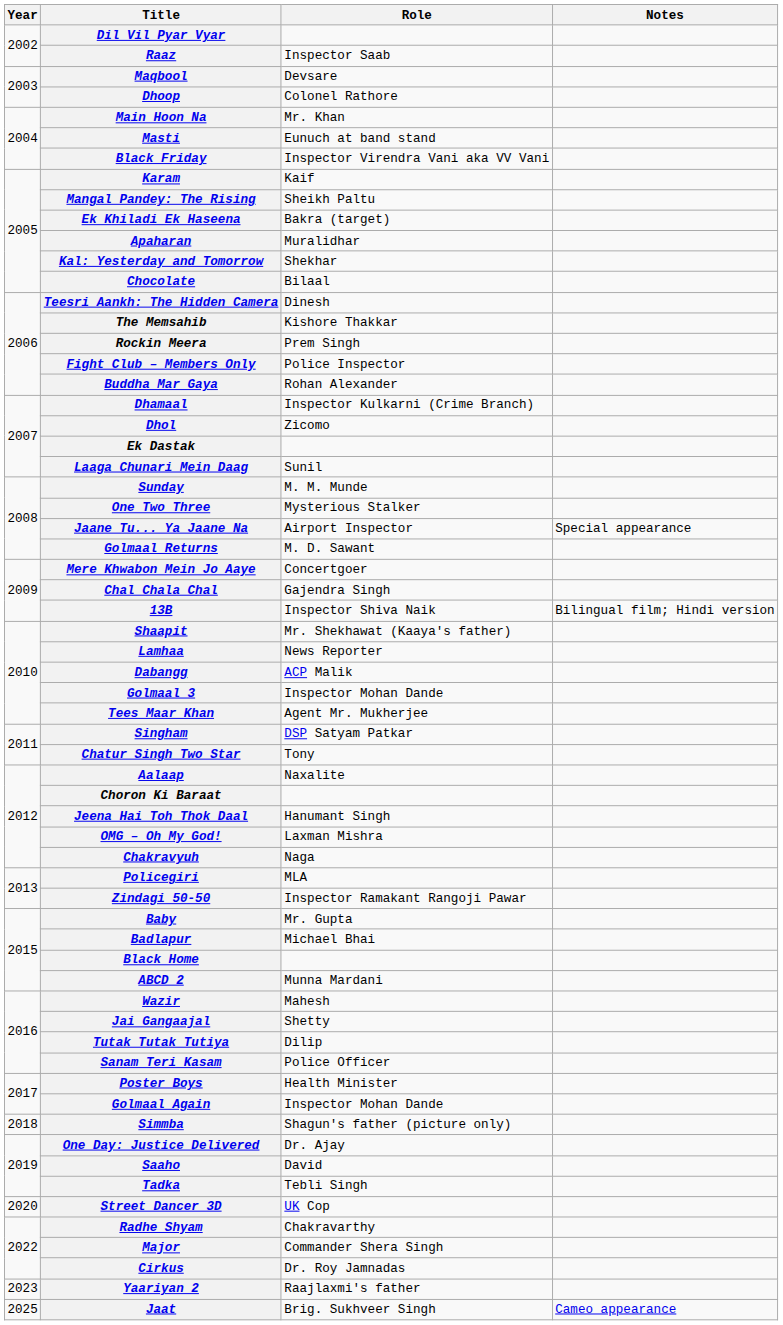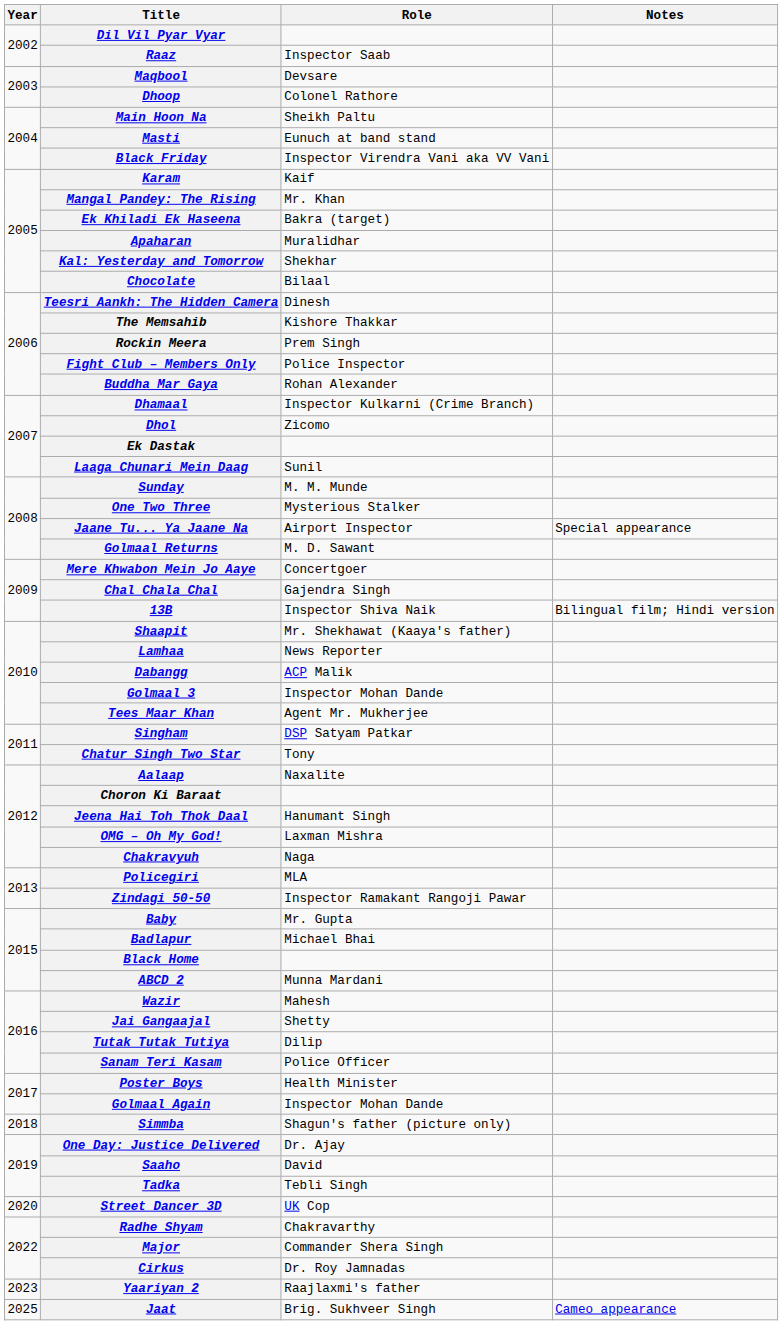 <table class="wikitable plainrowheaders sortable">
 <tr>
 <th scope="col">Year</th>
 <th scope="col">Title</th>
 <th scope="col">Role</th>
 <th scope="col" class="unsortable">Notes</th>
 </tr>
 <tr>
 <td rowspan="2">2002</td>
 <th scope="row"><em><a href='#'>Dil Vil Pyar Vyar</a></em></th>
 <td></td>
 <td></td>
 </tr>
 <tr>
 <th scope="row"><em><a href='#'>Raaz</a></em></th>
 <td>Inspector Saab</td>
 <td></td>
 </tr>
 <tr>
 <td rowspan="2">2003</td>
 <th scope="row"><em><a href='#'>Maqbool</a></em></th>
 <td>Devsare</td>
 <td></td>
 </tr>
 <tr>
 <th scope="row"><em><a href='#'>Dhoop</a></em></th>
 <td>Colonel Rathore</td>
 <td></td>
 </tr>
 <tr>
 <td rowspan="3">2004</td>
 <th scope="row"><em><a href='#'>Main Hoon Na</a></em></th>
-<td>Mr. Khan</td>
+<td>Sheikh Paltu</td>
 <td></td>
 </tr>
 <tr>
 <th scope="row"><em><a href='#'>Masti</a></em></th>
 <td>Eunuch at band stand</td>
 <td></td>
 </tr>
 <tr>
 <th scope="row"><em><a href='#'>Black Friday</a></em></th>
 <td>Inspector Virendra Vani aka VV Vani</td>
 <td></td>
 </tr>
 <tr>
 <td rowspan="6">2005</td>
 <th scope="row"><em><a href='#'>Karam</a></em></th>
 <td>Kaif</td>
 <td></td>
 </tr>
 <tr>
 <th scope="row"><em><a href='#'>Mangal Pandey: The Rising</a></em></th>
-<td>Sheikh Paltu</td>
+<td>Mr. Khan</td>
 <td></td>
 </tr>
 <tr>
 <th scope="row"><em><a href='#'>Ek Khiladi Ek Haseena</a></em></th>
 <td>Bakra (target)</td>
 <td></td>
 </tr>
 <tr>
 <th scope="row"><em><a href='#'>Apaharan</a></em></th>
 <td>Muralidhar</td>
 <td></td>
 </tr>
 <tr>
 <th scope="row"><em><a href='#'>Kal: Yesterday and Tomorrow</a></em></th>
 <td>Shekhar</td>
 <td></td>
 </tr>
 <tr>
 <th scope="row"><em><a href='#'>Chocolate</a></em></th>
 <td>Bilaal</td>
 <td></td>
 </tr>
 <tr>
 <td rowspan="5">2006</td>
 <th scope="row"><em><a href='#'>Teesri Aankh: The Hidden Camera</a></em></th>
 <td>Dinesh</td>
 <td></td>
 </tr>
 <tr>
 <th scope="row"><em>The Memsahib</em></th>
 <td>Kishore Thakkar</td>
 <td></td>
 </tr>
 <tr>
 <th scope="row"><em>Rockin Meera</em></th>
 <td>Prem Singh</td>
 <td></td>
 </tr>
 <tr>
 <th scope="row"><em><a href='#'>Fight Club – Members Only</a></em></th>
 <td>Police Inspector</td>
 <td></td>
 </tr>
 <tr>
 <th scope="row"><em><a href='#'>Buddha Mar Gaya</a></em></th>
 <td>Rohan Alexander</td>
 <td></td>
 </tr>
 <tr>
 <td rowspan="4">2007</td>
 <th scope="row"><em><a href='#'>Dhamaal</a></em></th>
 <td>Inspector Kulkarni (Crime Branch)</td>
 <td></td>
 </tr>
 <tr>
 <th scope="row"><em><a href='#'>Dhol</a></em></th>
 <td>Zicomo</td>
 <td></td>
 </tr>
 <tr>
 <th scope="row"><em>Ek Dastak</em></th>
 <td></td>
 <td></td>
 </tr>
 <tr>
 <th scope="row"><em><a href='#'>Laaga Chunari Mein Daag</a></em></th>
 <td>Sunil</td>
 <td></td>
 </tr>
 <tr>
 <td rowspan="4">2008</td>
 <th scope="row"><em><a href='#'>Sunday</a></em></th>
 <td>M. M. Munde</td>
 <td></td>
 </tr>
 <tr>
 <th scope="row"><em><a href='#'>One Two Three</a></em></th>
 <td>Mysterious Stalker</td>
 <td></td>
 </tr>
 <tr>
 <th scope="row"><em><a href='#'>Jaane Tu... Ya Jaane Na</a></em></th>
 <td>Airport Inspector</td>
 <td>Special appearance</td>
 </tr>
 <tr>
 <th scope="row"><em><a href='#'>Golmaal Returns</a></em></th>
 <td>M. D. Sawant</td>
 <td></td>
 </tr>
 <tr>
 <td rowspan="3">2009</td>
 <th scope="row"><em><a href='#'>Mere Khwabon Mein Jo Aaye</a></em></th>
 <td>Concertgoer</td>
 <td></td>
 </tr>
 <tr>
 <th scope="row"><em><a href='#'>Chal Chala Chal</a></em></th>
 <td>Gajendra Singh</td>
 <td></td>
 </tr>
 <tr>
 <th scope="row"><em><a href='#'>13B</a></em></th>
 <td>Inspector Shiva Naik</td>
 <td>Bilingual film; Hindi version</td>
 </tr>
 <tr>
 <td rowspan="5">2010</td>
 <th scope="row"><em><a href='#'>Shaapit</a></em></th>
 <td>Mr. Shekhawat (Kaaya's father)</td>
 <td></td>
 </tr>
 <tr>
 <th scope="row"><em><a href='#'>Lamhaa</a></em></th>
 <td>News Reporter</td>
 <td></td>
 </tr>
 <tr>
 <th scope="row"><em><a href='#'>Dabangg</a></em></th>
 <td><a href='#'>ACP</a> Malik</td>
 <td></td>
 </tr>
 <tr>
 <th scope="row"><em><a href='#'>Golmaal 3</a></em></th>
 <td>Inspector Mohan Dande</td>
 <td></td>
 </tr>
 <tr>
 <th scope="row"><em><a href='#'>Tees Maar Khan</a></em></th>
 <td>Agent Mr. Mukherjee</td>
 <td></td>
 </tr>
 <tr>
 <td rowspan="2">2011</td>
 <th scope="row"><em><a href='#'>Singham</a></em></th>
 <td><a href='#'>DSP</a> Satyam Patkar</td>
 <td></td>
 </tr>
 <tr>
 <th scope="row"><em><a href='#'>Chatur Singh Two Star</a></em></th>
 <td>Tony</td>
 <td></td>
 </tr>
 <tr>
 <td rowspan="5">2012</td>
 <th scope="row"><em><a href='#'>Aalaap</a></em></th>
 <td>Naxalite</td>
 <td></td>
 </tr>
 <tr>
 <th scope="row"><em>Choron Ki Baraat</em></th>
 <td></td>
 <td></td>
 </tr>
 <tr>
 <th scope="row"><em><a href='#'>Jeena Hai Toh Thok Daal</a></em></th>
 <td>Hanumant Singh</td>
 <td></td>
 </tr>
 <tr>
 <th scope="row"><em><a href='#'>OMG – Oh My God!</a></em></th>
 <td>Laxman Mishra</td>
 <td></td>
 </tr>
 <tr>
 <th scope="row"><em><a href='#'>Chakravyuh</a></em></th>
 <td>Naga</td>
 <td></td>
 </tr>
 <tr>
 <td rowspan="2">2013</td>
 <th scope="row"><em><a href='#'>Policegiri</a></em></th>
 <td>MLA</td>
 <td></td>
 </tr>
 <tr>
 <th scope="row"><em><a href='#'>Zindagi 50-50</a></em></th>
 <td>Inspector Ramakant Rangoji Pawar</td>
 <td></td>
 </tr>
 <tr>
 <td rowspan="4">2015</td>
 <th scope="row"><em><a href='#'>Baby</a> </em></th>
 <td>Mr. Gupta</td>
 <td></td>
 </tr>
 <tr>
 <th scope="row"><em><a href='#'>Badlapur</a> </em></th>
 <td>Michael Bhai</td>
 <td></td>
 </tr>
 <tr>
 <th scope="row"><em><a href='#'>Black Home</a></em></th>
 <td></td>
 <td></td>
 </tr>
 <tr>
 <th scope="row"><em><a href='#'>ABCD 2</a> </em></th>
 <td>Munna Mardani</td>
 <td></td>
 </tr>
 <tr>
 <td rowspan="4">2016</td>
 <th scope="row"><em><a href='#'>Wazir</a></em></th>
 <td>Mahesh</td>
 <td></td>
 </tr>
 <tr>
 <th scope="row"><em><a href='#'>Jai Gangaajal</a></em></th>
 <td>Shetty</td>
 <td></td>
 </tr>
 <tr>
 <th scope="row"><em><a href='#'>Tutak Tutak Tutiya</a></em></th>
 <td>Dilip</td>
 <td></td>
 </tr>
 <tr>
 <th scope="row"><em><a href='#'>Sanam Teri Kasam</a></em></th>
 <td>Police Officer</td>
 <td></td>
 </tr>
 <tr>
 <td rowspan="2">2017</td>
 <th scope="row"><em><a href='#'>Poster Boys</a></em></th>
 <td>Health Minister</td>
 <td></td>
 </tr>
 <tr>
 <th scope="row"><em><a href='#'>Golmaal Again</a></em></th>
 <td>Inspector Mohan Dande</td>
 <td></td>
 </tr>
 <tr>
 <td rowspan="1">2018</td>
 <th scope="row"><em><a href='#'>Simmba</a></em></th>
 <td>Shagun's father (picture only)</td>
 <td></td>
 </tr>
 <tr>
 <td rowspan="3">2019</td>
 <th scope="row"><em><a href='#'>One Day: Justice Delivered</a></em></th>
 <td>Dr. Ajay</td>
 <td></td>
 </tr>
 <tr>
 <th scope="row"><em><a href='#'>Saaho</a></em></th>
 <td>David</td>
 <td></td>
 </tr>
 <tr>
 <th scope="row"><em><a href='#'>Tadka</a></em></th>
 <td>Tebli Singh</td>
 <td></td>
 </tr>
 <tr>
 <td>2020</td>
 <th scope="row"><em><a href='#'>Street Dancer 3D</a></em></th>
 <td><a href='#'>UK</a> Cop</td>
 <td></td>
 </tr>
 <tr>
 <td rowspan="3">2022</td>
 <th scope="row"><em><a href='#'>Radhe Shyam</a></em></th>
 <td>Chakravarthy</td>
 <td></td>
 </tr>
 <tr>
 <th scope="row"><em><a href='#'>Major</a></em></th>
 <td>Commander Shera Singh</td>
 <td></td>
 </tr>
 <tr>
 <th scope="row"><a href='#'><em>Cirkus</em></a></th>
 <td>Dr. Roy Jamnadas</td>
 <td></td>
 </tr>
 <tr>
 <td>2023</td>
 <th scope="row"><em><a href='#'>Yaariyan 2</a></em></th>
 <td>Raajlaxmi's father</td>
 <td></td>
 </tr>
 <tr>
 <td>2025</td>
 <th scope="row"><em><a href='#'>Jaat</a></em></th>
 <td>Brig. Sukhveer Singh</td>
 <td><a href='#'>Cameo appearance</a></td>
 </tr>
 </table>
